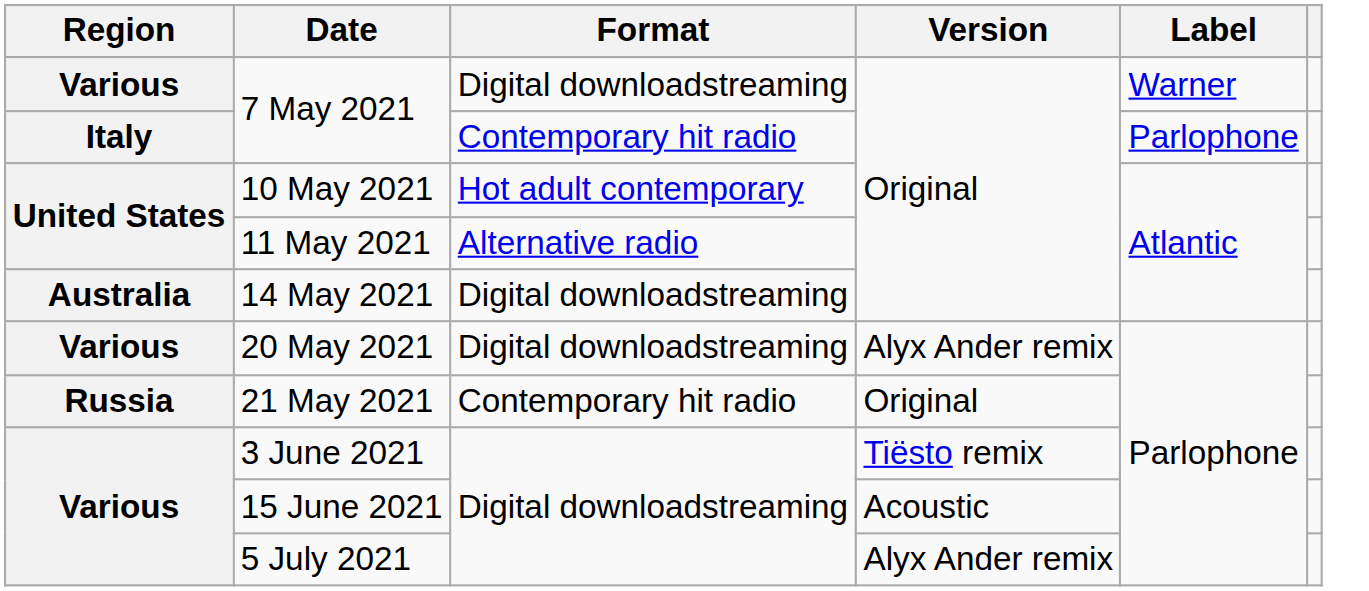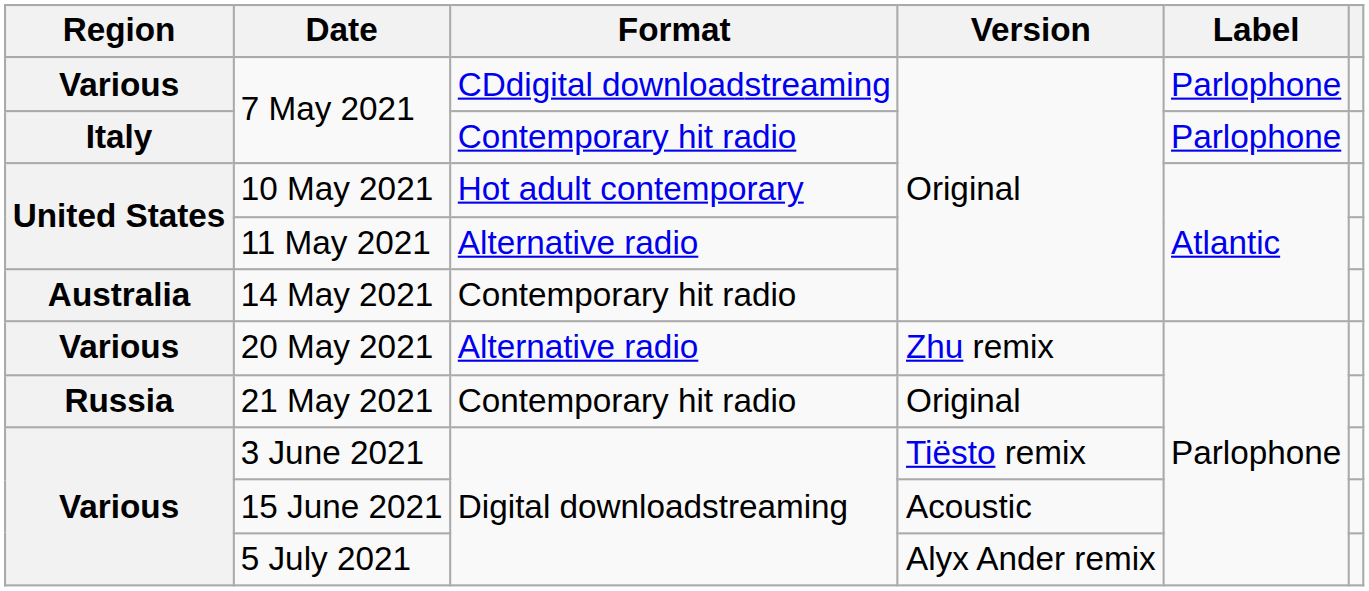 <table class="wikitable plainrowheaders">
 <tr>
 <th scope="col">Region</th>
 <th scope="col">Date</th>
 <th scope="col">Format</th>
 <th scope="col">Version</th>
 <th scope="col">Label</th>
 <th scope="col"></th>
 </tr>
 <tr>
 <th scope="row">Various</th>
 <td rowspan="2">7 May 2021</td>
-<td>Digital downloadstreaming</td>
+<td><a href='#'>CD</a><a href='#'>digital download</a><a href='#'>streaming</a></td>
 <td rowspan="5">Original</td>
-<td><a href='#'>Warner</a></td>
+<td><a href='#'>Parlophone</a></td>
 <td align="center"></td>
 </tr>
 <tr>
 <th scope="row">Italy</th>
 <td><a href='#'>Contemporary hit radio</a></td>
 <td><a href='#'>Parlophone</a></td>
 <td align="center"></td>
 </tr>
 <tr>
 <th scope="row" rowspan="2">United States</th>
 <td>10 May 2021</td>
 <td><a href='#'>Hot adult contemporary</a></td>
 <td rowspan="3"><a href='#'>Atlantic</a></td>
 <td align="center"></td>
 </tr>
 <tr>
 <td>11 May 2021</td>
 <td><a href='#'>Alternative radio</a></td>
 <td align="center"></td>
 </tr>
 <tr>
 <th scope="row">Australia</th>
 <td>14 May 2021</td>
-<td>Digital downloadstreaming</td>
+<td>Contemporary hit radio</td>
 <td align="center"></td>
 </tr>
 <tr>
 <th scope="row">Various</th>
 <td>20 May 2021</td>
-<td>Digital downloadstreaming</td>
-<td>Alyx Ander remix</td>
+<td><a href='#'>Alternative radio</a></td>
+<td><a href='#'>Zhu</a> remix</td>
 <td rowspan="5">Parlophone</td>
 <td align="center"></td>
 </tr>
 <tr>
 <th scope="row">Russia</th>
 <td>21 May 2021</td>
 <td>Contemporary hit radio</td>
 <td>Original</td>
 <td align="center"></td>
 </tr>
 <tr>
 <th scope="row" rowspan="3">Various</th>
 <td>3 June 2021</td>
 <td rowspan="3">Digital downloadstreaming</td>
 <td><a href='#'>Tiësto</a> remix</td>
 <td align="center"></td>
 </tr>
 <tr>
 <td>15 June 2021</td>
 <td>Acoustic</td>
 <td align="center"></td>
 </tr>
 <tr>
 <td>5 July 2021</td>
 <td>Alyx Ander remix</td>
 <td align="center"></td>
 </tr>
 </table>
